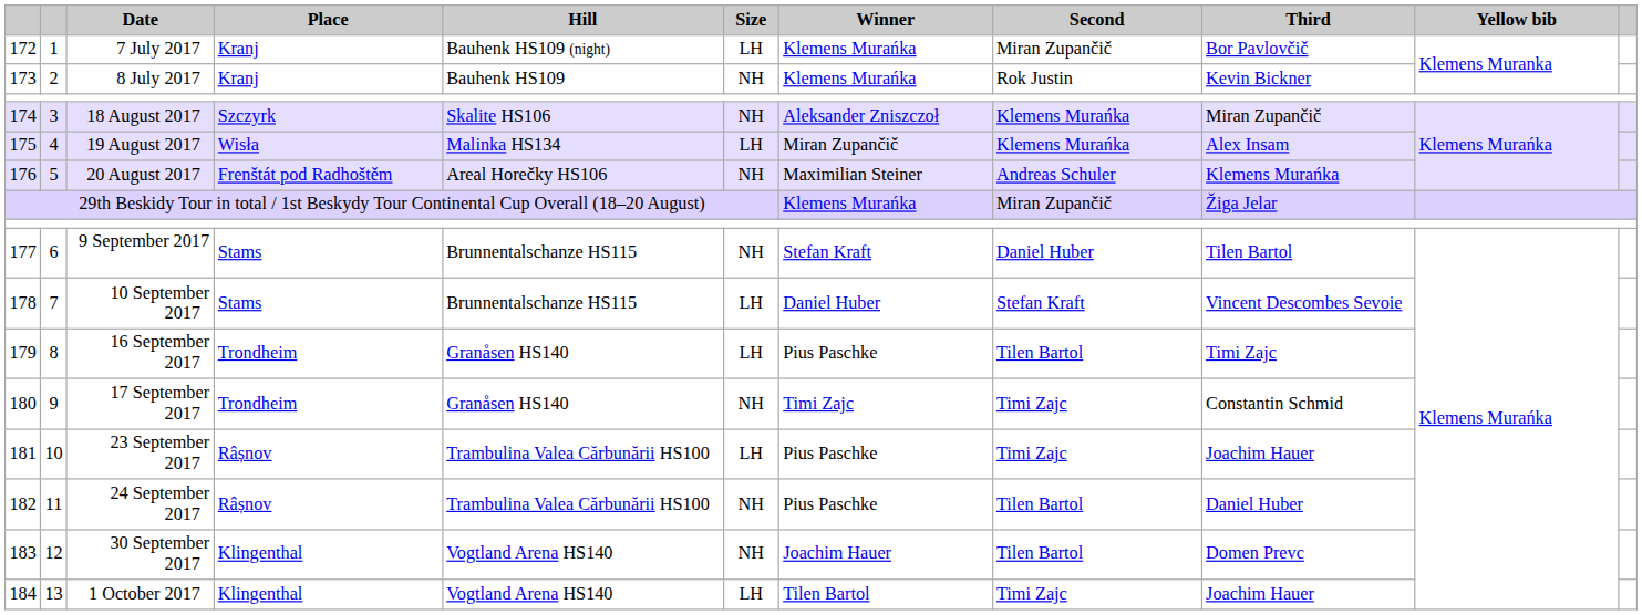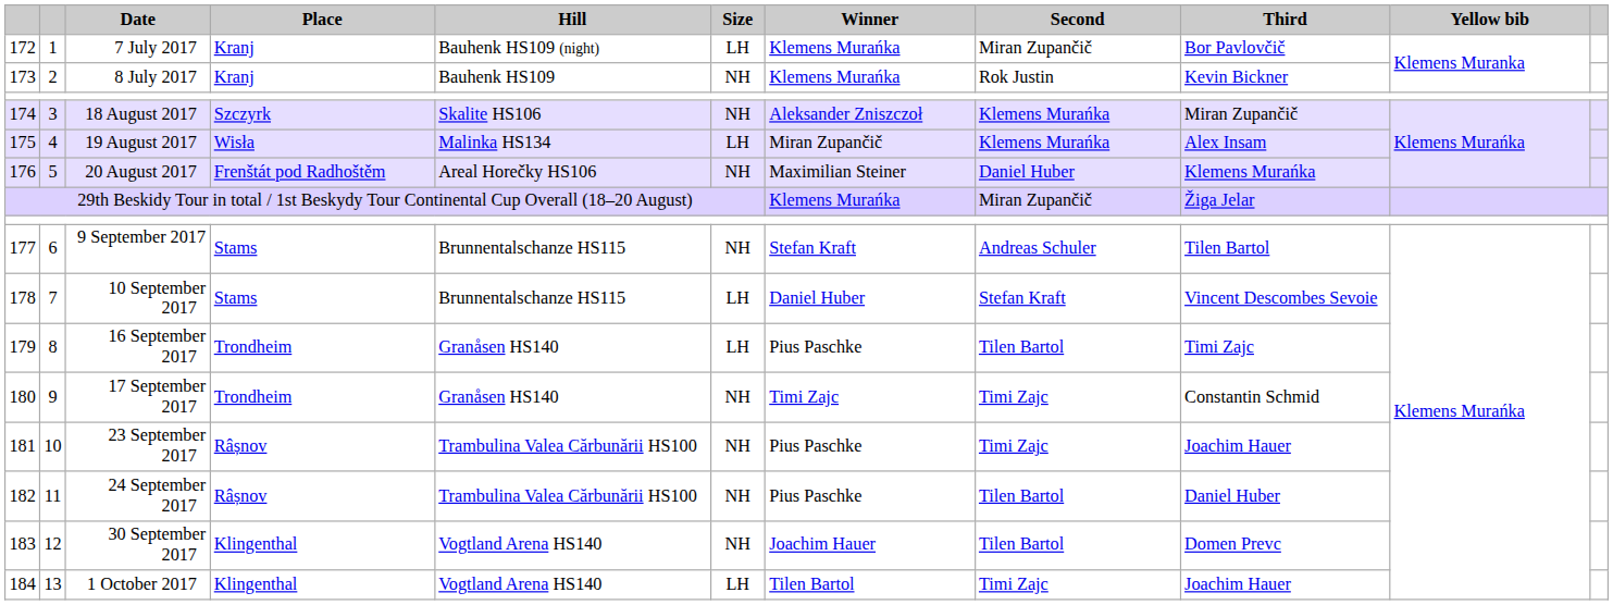 <table class="wikitable plainrowheaders" style="background:#fff; font-size:86%; line-height:16px; border:grey solid 1px; border-collapse:collapse;">
 <tr style="background:#ccc; text-align:center;">
 <th scope="col" style="background:#ccc; width=25 px;"></th>
 <th scope="col" style="background:#ccc; width=30 px;"></th>
 <th scope="col" style="background:#ccc; width:120px;">Date</th>
 <th scope="col" style="background:#ccc; width:200px;">Place</th>
 <th scope="col" style="background:#ccc; width:240px;">Hill</th>
 <th scope="col" style="background:#ccc; width:40px;">Size</th>
 <th scope="col" style="background:#ccc; width:185px;">Winner</th>
 <th scope="col" style="background:#ccc; width:185px;">Second</th>
 <th scope="col" style="background:#ccc; width:185px;">Third</th>
 <th scope="col" style="background:#ccc; width:180px;">Yellow bib</th>
 <th scope="col" style="background:#ccc; width:10px;"></th>
 </tr>
 <tr>
 <td align=center>172</td>
 <td align=center>1</td>
 <td align=right>7 July 2017  </td>
 <td> <a href='#'>Kranj</a></td>
 <td>Bauhenk HS109 <small>(night)</small></td>
 <td align=center>LH</td>
 <td> <a href='#'>Klemens Murańka</a></td>
 <td> Miran Zupančič</td>
 <td> <a href='#'>Bor Pavlovčič</a></td>
 <td rowspan=2> <a href='#'>Klemens Muranka</a></td>
 <td></td>
 </tr>
 <tr>
 <td align=center>173</td>
 <td align=center>2</td>
 <td align=right>8 July 2017  </td>
 <td> <a href='#'>Kranj</a></td>
 <td>Bauhenk HS109</td>
 <td align=center>NH</td>
 <td> <a href='#'>Klemens Murańka</a></td>
 <td> Rok Justin</td>
 <td> <a href='#'>Kevin Bickner</a></td>
 <td></td>
 </tr>
 <tr>
 <td colspan=11></td>
 </tr>
 <tr bgcolor=#e6deff>
 <td align=center>174</td>
 <td align=center>3</td>
 <td align=right>18 August 2017  </td>
 <td> <a href='#'>Szczyrk</a></td>
 <td><a href='#'>Skalite</a> HS106</td>
 <td align=center>NH</td>
 <td> <a href='#'>Aleksander Zniszczoł</a></td>
 <td> <a href='#'>Klemens Murańka</a></td>
 <td> Miran Zupančič</td>
 <td rowspan=3> <a href='#'>Klemens Murańka</a></td>
 <td></td>
 </tr>
 <tr bgcolor=#e6deff>
 <td align=center>175</td>
 <td align=center>4</td>
 <td align=right>19 August 2017  </td>
 <td> <a href='#'>Wisła</a></td>
 <td><a href='#'>Malinka</a> HS134</td>
 <td align=center>LH</td>
 <td> Miran Zupančič</td>
 <td> <a href='#'>Klemens Murańka</a></td>
 <td> <a href='#'>Alex Insam</a></td>
 <td></td>
 </tr>
 <tr bgcolor=#e6deff>
 <td align=center>176</td>
 <td align=center>5</td>
 <td align=right>20 August 2017  </td>
 <td> <a href='#'>Frenštát pod Radhoštěm</a></td>
 <td>Areal Horečky HS106</td>
 <td align=center>NH</td>
 <td> Maximilian Steiner</td>
-<td> <a href='#'>Andreas Schuler</a></td>
+<td> <a href='#'>Daniel Huber</a></td>
 <td> <a href='#'>Klemens Murańka</a></td>
 <td></td>
 </tr>
 <tr bgcolor=#DCD0FF>
 <td colspan=6 align=center>29th Beskidy Tour in total / 1st Beskydy Tour Continental Cup Overall (18–20 August)</td>
 <td> <a href='#'>Klemens Murańka</a></td>
 <td> Miran Zupančič</td>
 <td> <a href='#'>Žiga Jelar</a></td>
 <td colspan=2></td>
 </tr>
 <tr>
 <td colspan=11></td>
 </tr>
 <tr>
 <td align=center>177</td>
 <td align=center>6</td>
 <td align=right>9 September 2017  </td>
 <td> <a href='#'>Stams</a></td>
 <td>Brunnentalschanze HS115</td>
 <td align=center>NH</td>
 <td> <a href='#'>Stefan Kraft</a></td>
-<td> <a href='#'>Daniel Huber</a></td>
+<td> <a href='#'>Andreas Schuler</a></td>
 <td> <a href='#'>Tilen Bartol</a></td>
 <td rowspan=8> <a href='#'>Klemens Murańka</a></td>
 <td></td>
 </tr>
 <tr>
 <td align=center>178</td>
 <td align=center>7</td>
 <td align=right>10 September 2017  </td>
 <td> <a href='#'>Stams</a></td>
 <td>Brunnentalschanze HS115</td>
 <td align=center>LH</td>
 <td> <a href='#'>Daniel Huber</a></td>
 <td> <a href='#'>Stefan Kraft</a></td>
 <td> <a href='#'>Vincent Descombes Sevoie</a></td>
 <td></td>
 </tr>
 <tr>
 <td align=center>179</td>
 <td align=center>8</td>
 <td align=right>16 September 2017  </td>
 <td> <a href='#'>Trondheim</a></td>
 <td><a href='#'>Granåsen</a> HS140</td>
 <td align=center>LH</td>
 <td> Pius Paschke</td>
 <td> <a href='#'>Tilen Bartol</a></td>
 <td> <a href='#'>Timi Zajc</a></td>
 <td></td>
 </tr>
 <tr>
 <td align=center>180</td>
 <td align=center>9</td>
 <td align=right>17 September 2017  </td>
 <td> <a href='#'>Trondheim</a></td>
 <td><a href='#'>Granåsen</a> HS140</td>
 <td align=center>NH</td>
 <td> <a href='#'>Timi Zajc</a></td>
 <td> <a href='#'>Timi Zajc</a></td>
 <td> Constantin Schmid</td>
 <td></td>
 </tr>
 <tr>
 <td align=center>181</td>
 <td align=center>10</td>
 <td align=right>23 September 2017  </td>
 <td> <a href='#'>Râșnov</a></td>
 <td><a href='#'>Trambulina Valea Cărbunării</a> HS100</td>
-<td align=center>LH</td>
+<td align=center>NH</td>
 <td> Pius Paschke</td>
 <td> <a href='#'>Timi Zajc</a></td>
 <td> <a href='#'>Joachim Hauer</a></td>
 <td></td>
 </tr>
 <tr>
 <td align=center>182</td>
 <td align=center>11</td>
 <td align=right>24 September 2017  </td>
 <td> <a href='#'>Râșnov</a></td>
 <td><a href='#'>Trambulina Valea Cărbunării</a> HS100</td>
 <td align=center>NH</td>
 <td> Pius Paschke</td>
 <td> <a href='#'>Tilen Bartol</a></td>
 <td> <a href='#'>Daniel Huber</a></td>
 <td></td>
 </tr>
 <tr>
 <td align=center>183</td>
 <td align=center>12</td>
 <td align=right>30 September 2017  </td>
 <td> <a href='#'>Klingenthal</a></td>
 <td><a href='#'>Vogtland Arena</a> HS140</td>
 <td align=center>NH</td>
 <td> <a href='#'>Joachim Hauer</a></td>
 <td> <a href='#'>Tilen Bartol</a></td>
 <td> <a href='#'>Domen Prevc</a></td>
 <td></td>
 </tr>
 <tr>
 <td align=center>184</td>
 <td align=center>13</td>
 <td align=right>1 October 2017  </td>
 <td> <a href='#'>Klingenthal</a></td>
 <td><a href='#'>Vogtland Arena</a> HS140</td>
 <td align=center>LH</td>
 <td> <a href='#'>Tilen Bartol</a></td>
 <td> <a href='#'>Timi Zajc</a></td>
 <td> <a href='#'>Joachim Hauer</a></td>
 <td></td>
 </tr>
 </table>
